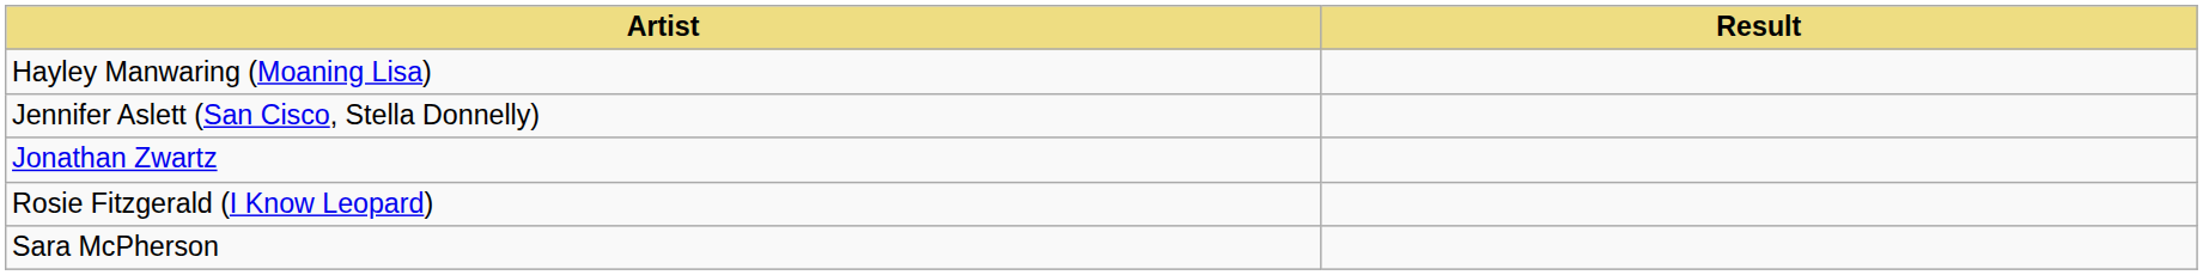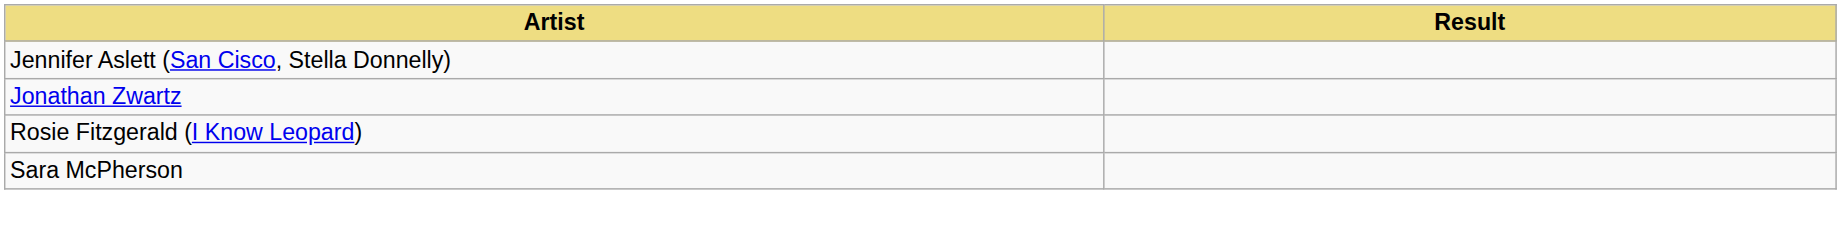 <table class="wikitable" width=100%>
 <tr>
 <th style="width:15%;background:#EEDD82;">Artist</th>
 <th style="width:10%;background:#EEDD82;">Result</th>
-</tr>
-<tr>
-<td>Hayley Manwaring (<a href='#'>Moaning Lisa</a>)</td>
-<td></td>
 </tr>
 <tr>
 <td>Jennifer Aslett (<a href='#'>San Cisco</a>, Stella Donnelly)</td>
 <td></td>
 </tr>
 <tr>
 <td><a href='#'>Jonathan Zwartz</a></td>
 <td></td>
 </tr>
 <tr>
 <td>Rosie Fitzgerald (<a href='#'>I Know Leopard</a>)</td>
 <td></td>
 </tr>
 <tr>
 <td>Sara McPherson</td>
 <td></td>
 </tr>
 </table>
